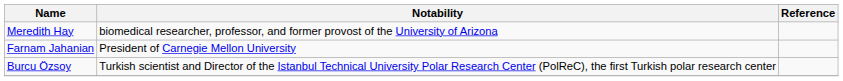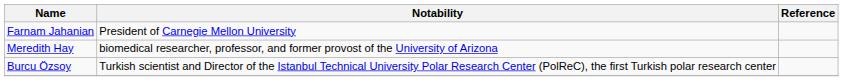 <table class="wikitable sortable">
 <tr>
 <th>Name</th>
 <th>Notability</th>
 <th>Reference</th>
 </tr>
 <tr>
-<td><a href='#'>Meredith Hay</a></td>
-<td>biomedical researcher, professor, and former provost of the <a href='#'>University of Arizona</a></td>
+<td><a href='#'>Farnam Jahanian</a></td>
+<td>President of <a href='#'>Carnegie Mellon University</a></td>
 <td></td>
 </tr>
 <tr>
-<td><a href='#'>Farnam Jahanian</a></td>
-<td>President of <a href='#'>Carnegie Mellon University</a></td>
+<td><a href='#'>Meredith Hay</a></td>
+<td>biomedical researcher, professor, and former provost of the <a href='#'>University of Arizona</a></td>
 <td></td>
 </tr>
 <tr>
 <td><a href='#'>Burcu Özsoy</a></td>
 <td>Turkish scientist and Director of the <a href='#'>Istanbul Technical University Polar Research Center</a> (PolReC), the first Turkish polar research center</td>
 <td></td>
 </tr>
 <tr>
 </tr>
 </table>
